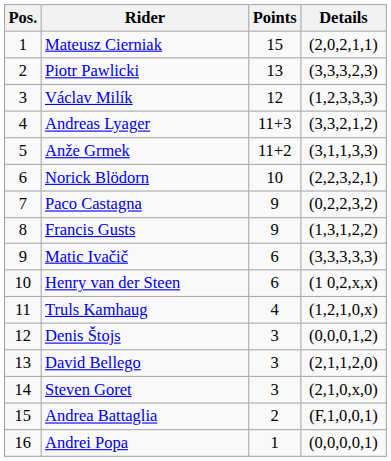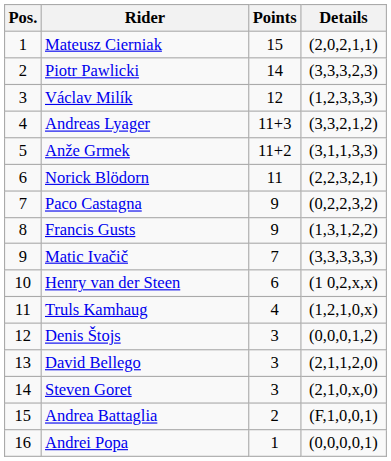 <table class=wikitable style="font-size:93%; text-align:center;">
 <tr>
 <th width=25px>Pos.</th>
 <th width=180px>Rider</th>
 <th width=40px>Points</th>
 <th width=70px>Details</th>
 </tr>
 <tr>
 <td>1</td>
 <td style="text-align:left;"> <a href='#'>Mateusz Cierniak</a></td>
 <td>15</td>
 <td>(2,0,2,1,1)</td>
 </tr>
 <tr>
 <td>2</td>
 <td style="text-align:left;"> <a href='#'>Piotr Pawlicki</a></td>
-<td>13</td>
+<td>14</td>
 <td>(3,3,3,2,3)</td>
 </tr>
 <tr>
 <td>3</td>
 <td style="text-align:left;"> <a href='#'>Václav Milík</a></td>
 <td>12</td>
 <td>(1,2,3,3,3)</td>
 </tr>
 <tr>
 <td>4</td>
 <td style="text-align:left;"> <a href='#'>Andreas Lyager</a></td>
 <td>11+3</td>
 <td>(3,3,2,1,2)</td>
 </tr>
 <tr>
 <td>5</td>
 <td style="text-align:left;"> <a href='#'>Anže Grmek</a></td>
 <td>11+2</td>
 <td>(3,1,1,3,3)</td>
 </tr>
 <tr>
 <td>6</td>
 <td style="text-align:left;"> <a href='#'>Norick Blödorn</a></td>
-<td>10</td>
+<td>11</td>
 <td>(2,2,3,2,1)</td>
 </tr>
 <tr>
 <td>7</td>
 <td style="text-align:left;"> <a href='#'>Paco Castagna</a></td>
 <td>9</td>
 <td>(0,2,2,3,2)</td>
 </tr>
 <tr>
 <td>8</td>
 <td style="text-align:left;"> <a href='#'>Francis Gusts</a></td>
 <td>9</td>
 <td>(1,3,1,2,2)</td>
 </tr>
 <tr>
 <td>9</td>
 <td style="text-align:left;"> <a href='#'>Matic Ivačič</a></td>
-<td>6</td>
+<td>7</td>
 <td>(3,3,3,3,3)</td>
 </tr>
 <tr>
 <td>10</td>
 <td style="text-align:left;"> <a href='#'>Henry van der Steen</a></td>
 <td>6</td>
 <td>(1 0,2,x,x)</td>
 </tr>
 <tr>
 <td>11</td>
 <td style="text-align:left;"> <a href='#'>Truls Kamhaug</a></td>
 <td>4</td>
 <td>(1,2,1,0,x)</td>
 </tr>
 <tr>
 <td>12</td>
 <td style="text-align:left;"> <a href='#'>Denis Štojs</a></td>
 <td>3</td>
 <td>(0,0,0,1,2)</td>
 </tr>
 <tr>
 <td>13</td>
 <td style="text-align:left;"> <a href='#'>David Bellego</a></td>
 <td>3</td>
 <td>(2,1,1,2,0)</td>
 </tr>
 <tr>
 <td>14</td>
 <td style="text-align:left;"> <a href='#'>Steven Goret</a></td>
 <td>3</td>
 <td>(2,1,0,x,0)</td>
 </tr>
 <tr>
 <td>15</td>
 <td style="text-align:left;"> <a href='#'>Andrea Battaglia</a></td>
 <td>2</td>
 <td>(F,1,0,0,1)</td>
 </tr>
 <tr>
 <td>16</td>
 <td style="text-align:left;"> <a href='#'>Andrei Popa</a></td>
 <td>1</td>
 <td>(0,0,0,0,1)</td>
 </tr>
 </table>
